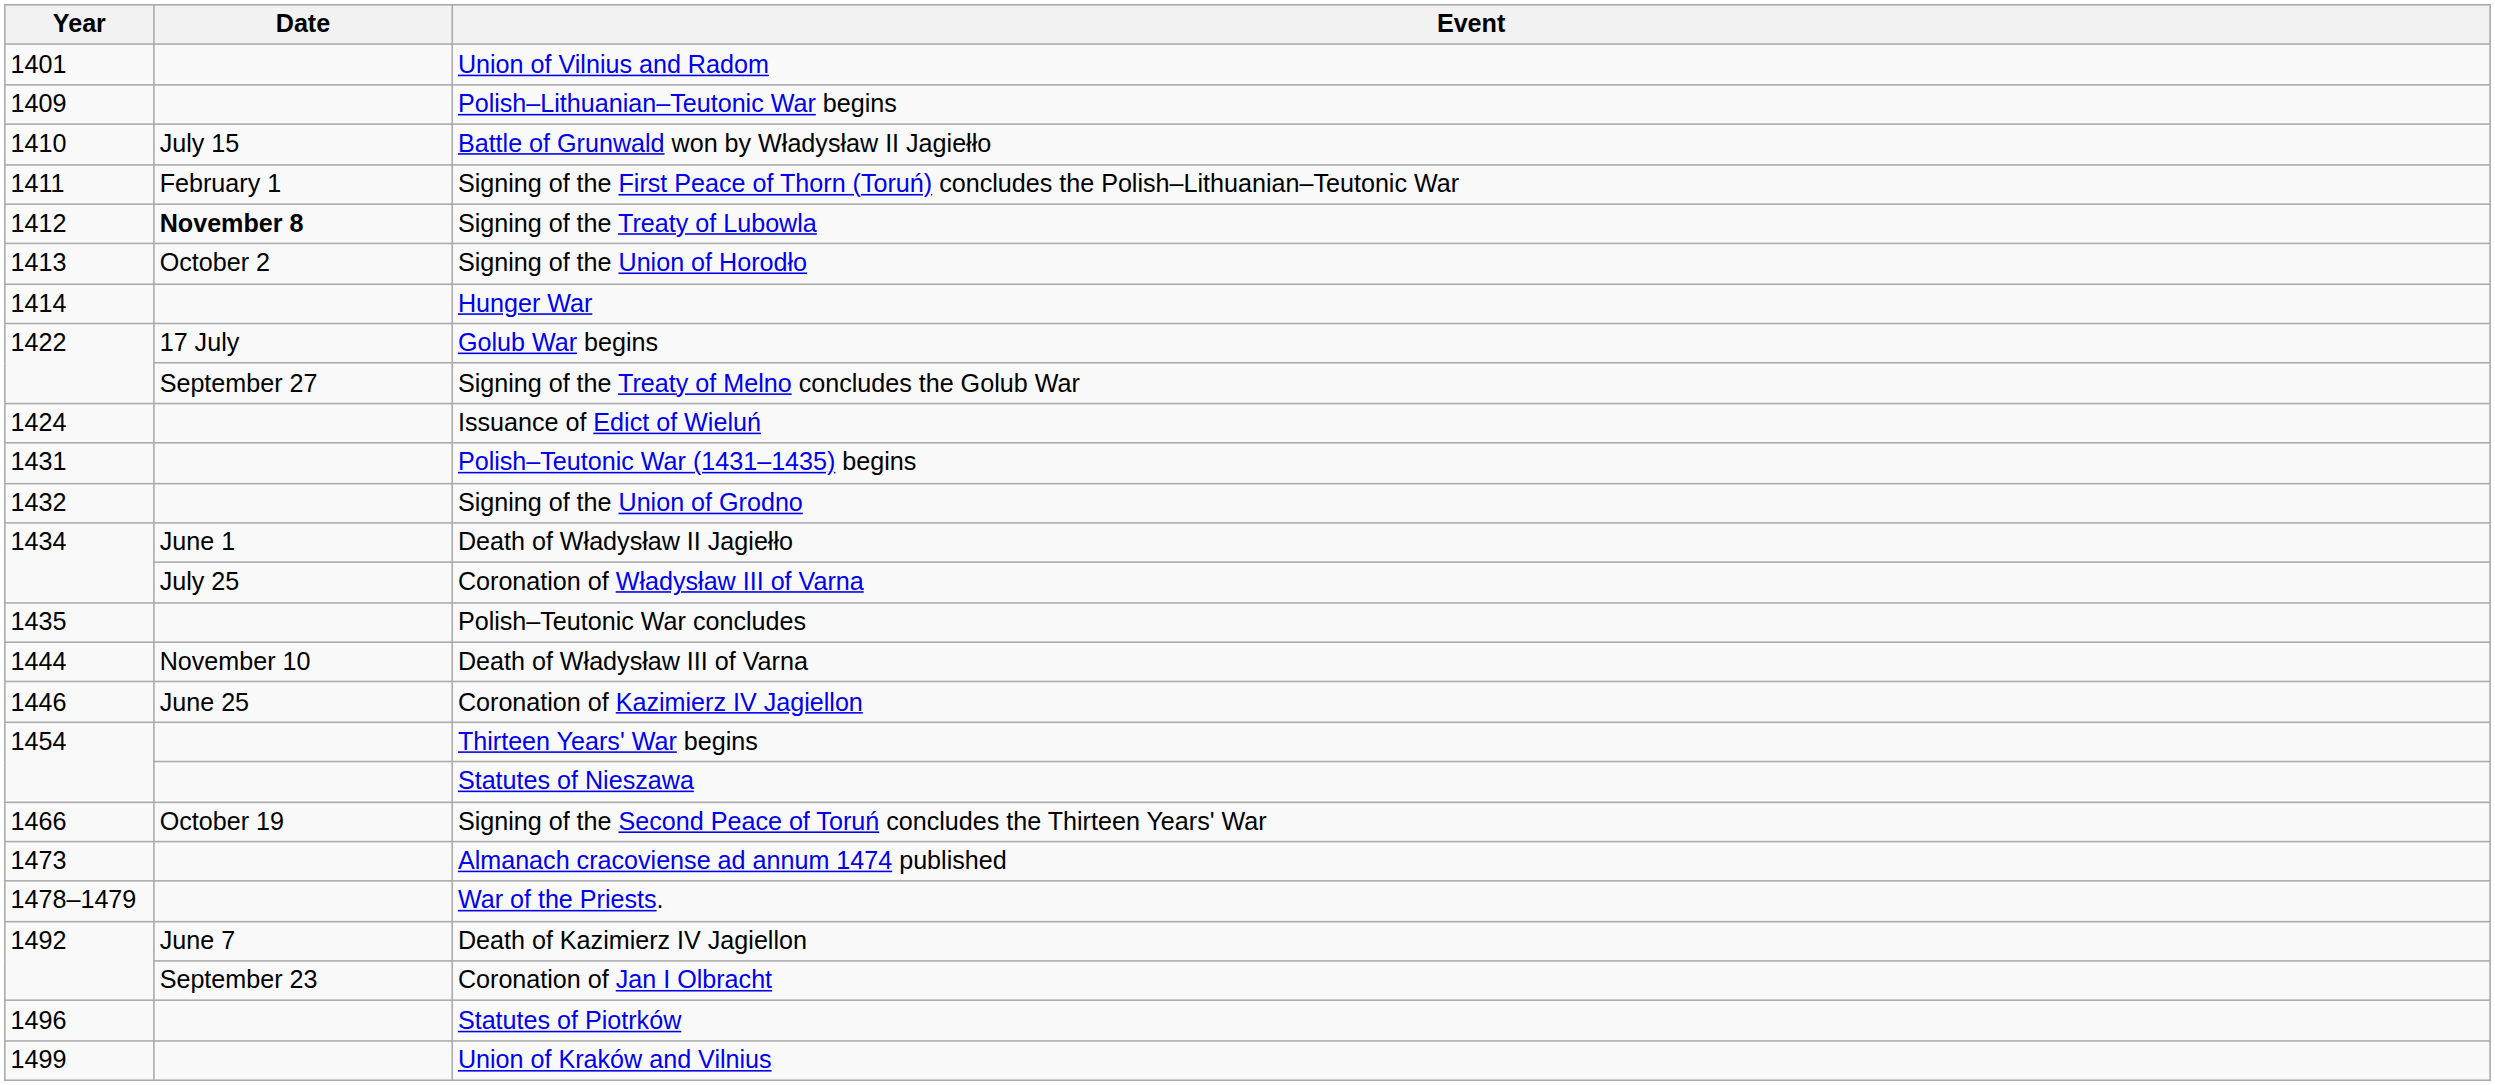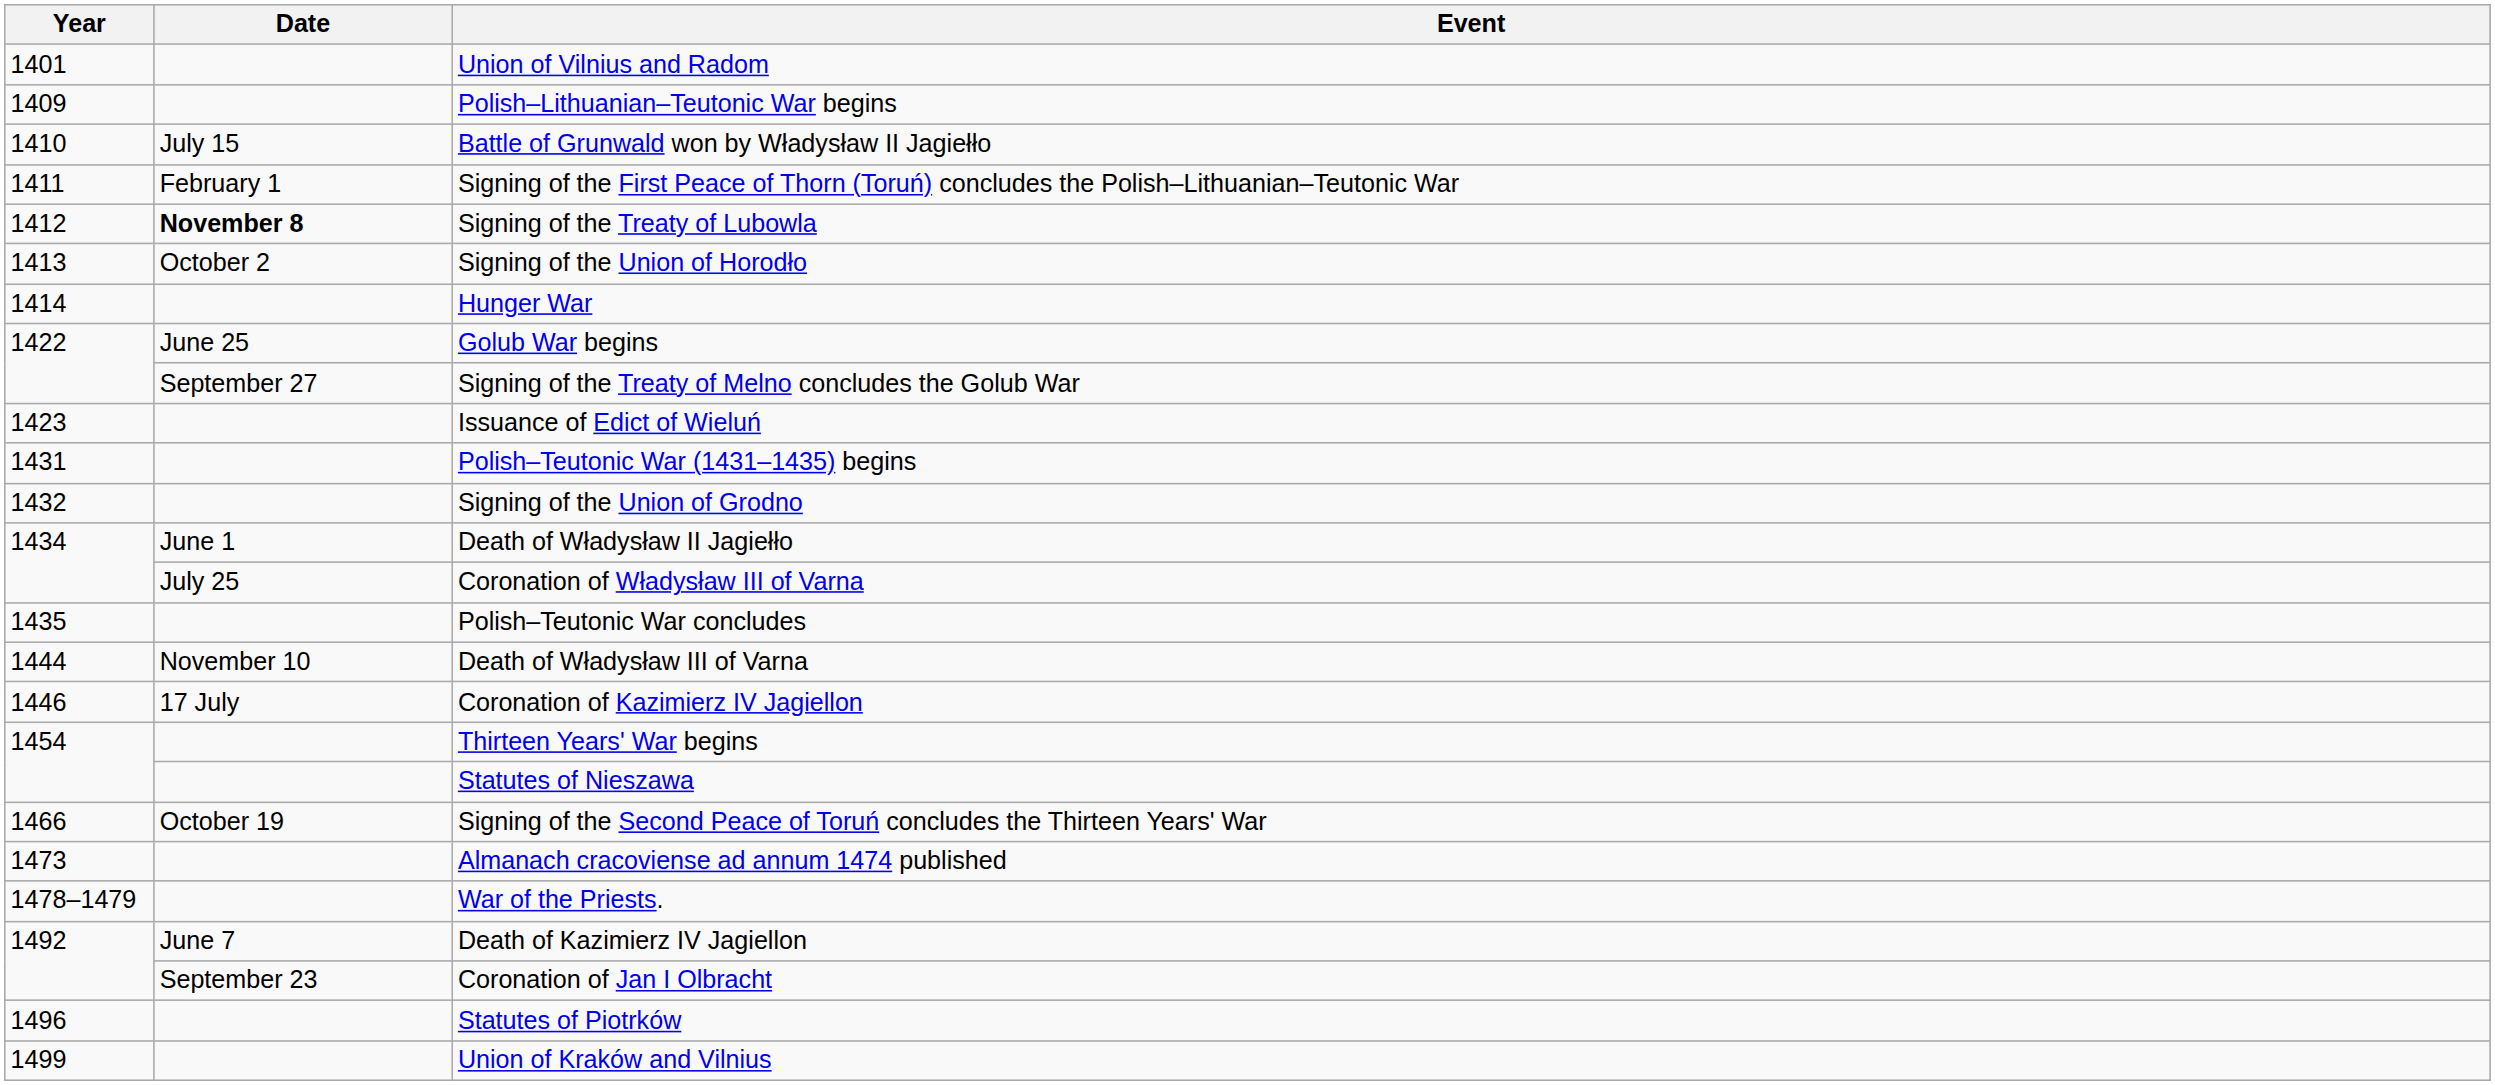 <table class="wikitable" width="100%">
 <tr>
 <th style="width:6%">Year</th>
 <th style="width:12%">Date</th>
 <th>Event</th>
 </tr>
 <tr>
 <td>1401</td>
 <td></td>
 <td><a href='#'>Union of Vilnius and Radom</a></td>
 </tr>
 <tr>
 <td>1409</td>
 <td></td>
 <td><a href='#'>Polish–Lithuanian–Teutonic War</a> begins</td>
 </tr>
 <tr>
 <td>1410</td>
 <td>July 15</td>
 <td><a href='#'>Battle of Grunwald</a> won by Władysław II Jagiełło</td>
 </tr>
 <tr>
 <td>1411</td>
 <td>February 1</td>
 <td>Signing of the <a href='#'>First Peace of Thorn (Toruń)</a> concludes the Polish–Lithuanian–Teutonic War</td>
 </tr>
 <tr>
 <td>1412</td>
 <td><strong>November 8</strong></td>
 <td>Signing of the <a href='#'>Treaty of Lubowla</a></td>
 </tr>
 <tr>
 <td>1413</td>
 <td>October 2</td>
 <td>Signing of the <a href='#'>Union of Horodło</a></td>
 </tr>
 <tr>
 <td>1414</td>
 <td></td>
 <td><a href='#'>Hunger War</a></td>
 </tr>
 <tr>
 <td rowspan="2" valign="top">1422</td>
-<td>17 July</td>
+<td>June 25</td>
 <td><a href='#'>Golub War</a> begins</td>
 </tr>
 <tr>
 <td>September 27</td>
 <td>Signing of the <a href='#'>Treaty of Melno</a> concludes the Golub War</td>
 </tr>
 <tr>
-<td>1424</td>
+<td>1423</td>
 <td></td>
 <td>Issuance of <a href='#'>Edict of Wieluń</a></td>
 </tr>
 <tr>
 <td>1431</td>
 <td></td>
 <td><a href='#'>Polish–Teutonic War (1431–1435)</a> begins</td>
 </tr>
 <tr>
 <td>1432</td>
 <td></td>
 <td>Signing of the <a href='#'>Union of Grodno</a></td>
 </tr>
 <tr>
 <td rowspan="2" valign="top">1434</td>
 <td>June 1</td>
 <td>Death of Władysław II Jagiełło</td>
 </tr>
 <tr>
 <td>July 25</td>
 <td>Coronation of <a href='#'>Władysław III of Varna</a></td>
 </tr>
 <tr>
 <td>1435</td>
 <td></td>
 <td>Polish–Teutonic War concludes</td>
 </tr>
 <tr>
 <td>1444</td>
 <td>November 10</td>
 <td>Death of Władysław III of Varna</td>
 </tr>
 <tr>
 <td>1446</td>
-<td>June 25</td>
+<td>17 July</td>
 <td>Coronation of <a href='#'>Kazimierz IV Jagiellon</a></td>
 </tr>
 <tr>
 <td rowspan="2" valign="top">1454</td>
 <td></td>
 <td><a href='#'>Thirteen Years' War</a> begins</td>
 </tr>
 <tr>
 <td></td>
 <td><a href='#'>Statutes of Nieszawa</a></td>
 </tr>
 <tr>
 <td>1466</td>
 <td>October 19</td>
 <td>Signing of the <a href='#'>Second Peace of Toruń</a> concludes the Thirteen Years' War</td>
 </tr>
 <tr>
 <td>1473</td>
 <td></td>
 <td><a href='#'>Almanach cracoviense ad annum 1474</a> published</td>
 </tr>
 <tr>
 <td>1478–1479</td>
 <td></td>
 <td><a href='#'>War of the Priests</a>.</td>
 </tr>
 <tr>
 <td rowspan="2" valign="top">1492</td>
 <td>June 7</td>
 <td>Death of Kazimierz IV Jagiellon</td>
 </tr>
 <tr>
 <td>September 23</td>
 <td>Coronation of <a href='#'>Jan I Olbracht</a></td>
 </tr>
 <tr>
 <td>1496</td>
 <td></td>
 <td><a href='#'>Statutes of Piotrków</a></td>
 </tr>
 <tr>
 <td>1499</td>
 <td></td>
 <td><a href='#'>Union of Kraków and Vilnius</a></td>
 </tr>
 </table>
